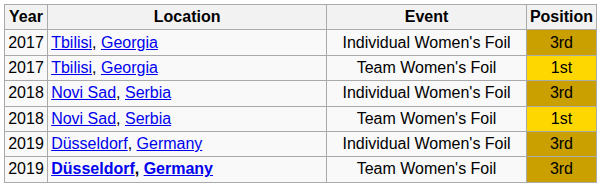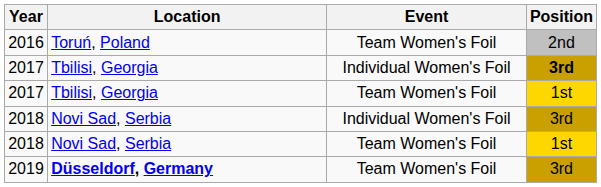 <table class="wikitable" style="text-align:center;">
 <tr>
 <th>Year</th>
 <th style="width:17em">Location</th>
 <th style="width:12em">Event</th>
 <th>Position</th>
 </tr>
 <tr>
+<td>2016</td>
+<td rowspan="1" align="left"> <a href='#'>Toruń</a>, <a href='#'>Poland</a></td>
+<td>Team Women's Foil</td>
+<td bgcolor="silver">2nd</td>
+</tr>
+<tr>
 <td>2017</td>
 <td rowspan="1" align="left"> <a href='#'>Tbilisi</a>, <a href='#'>Georgia</a></td>
 <td>Individual Women's Foil</td>
-<td bgcolor="caramel">3rd</td>
+<td bgcolor="caramel"><strong>3rd</strong></td>
 </tr>
 <tr>
 <td>2017</td>
 <td rowspan="1" align="left"> <a href='#'>Tbilisi</a>, <a href='#'>Georgia</a></td>
 <td>Team Women's Foil</td>
 <td bgcolor="gold">1st</td>
 </tr>
 <tr>
 <td>2018</td>
 <td rowspan="1" align="left"> <a href='#'>Novi Sad</a>, <a href='#'>Serbia</a></td>
 <td>Individual Women's Foil</td>
 <td bgcolor="caramel">3rd</td>
 </tr>
 <tr>
 <td>2018</td>
 <td rowspan="1" align="left"> <a href='#'>Novi Sad</a>, <a href='#'>Serbia</a></td>
 <td>Team Women's Foil</td>
 <td bgcolor="gold">1st</td>
 </tr>
 <tr>
-<td>2019</td>
-<td rowspan="1" align="left"> <a href='#'>Düsseldorf</a>, <a href='#'>Germany</a></td>
-<td>Individual Women's Foil</td>
-<td bgcolor="caramel">3rd</td>
-</tr>
-<tr>
 <td rowspan="1">2019</td>
 <td rowspan="1" align="left"><strong> <a href='#'>Düsseldorf</a>, <a href='#'>Germany</a></strong></td>
 <td>Team Women's Foil</td>
 <td bgcolor="caramel">3rd</td>
 </tr>
 </table>
